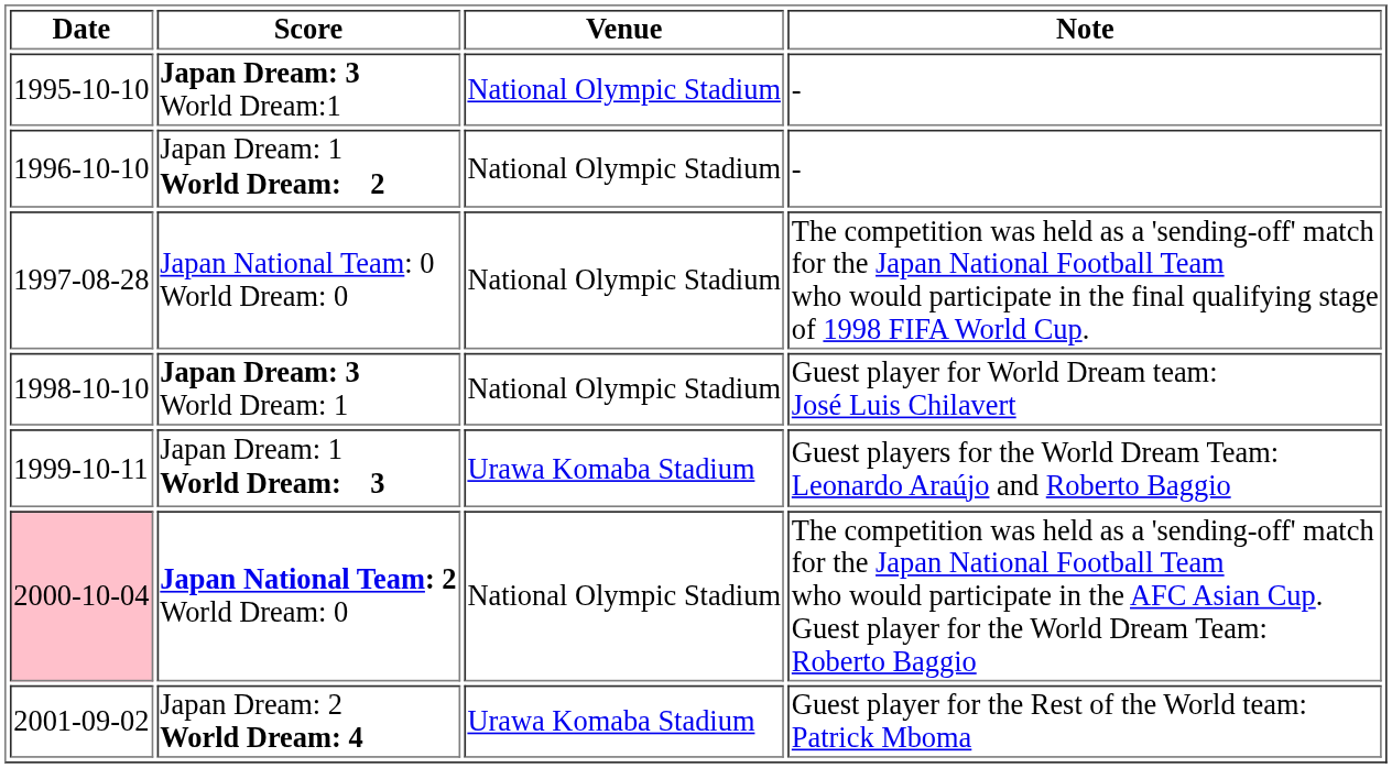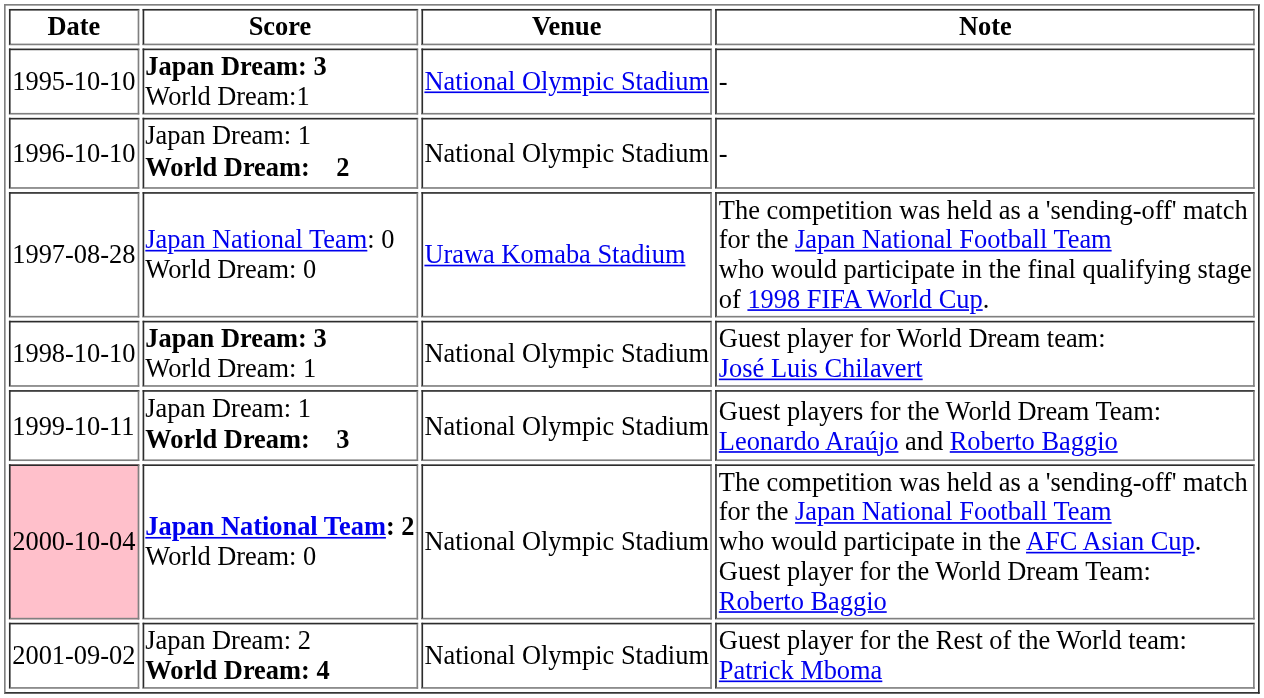 <table border=1>
 <tr>
 <th>Date</th>
 <th>Score</th>
 <th>Venue</th>
 <th>Note</th>
 </tr>
 <tr>
 <td>1995-10-10</td>
 <td><strong>Japan Dream: 3</strong><br>World Dream:1</td>
 <td><a href='#'>National Olympic Stadium</a></td>
 <td>-</td>
 </tr>
 <tr>
 <td>1996-10-10</td>
 <td>Japan Dream: 1<br><strong>World Dream:　2</strong></td>
 <td>National Olympic Stadium</td>
 <td>-</td>
 </tr>
 <tr>
 <td>1997-08-28</td>
 <td><a href='#'>Japan National Team</a>: 0<br>World Dream: 0</td>
-<td>National Olympic Stadium</td>
+<td><a href='#'>Urawa Komaba Stadium</a></td>
 <td>The competition was held as a 'sending-off' match<br>for the <a href='#'>Japan National Football Team</a><br>who would participate in the final qualifying stage<br>of <a href='#'>1998 FIFA World Cup</a>.</td>
 </tr>
 <tr>
 <td>1998-10-10</td>
 <td><strong>Japan Dream: 3</strong><br>World Dream: 1</td>
 <td>National Olympic Stadium</td>
 <td>Guest player for World Dream team:<br>  <a href='#'>José Luis Chilavert</a></td>
 </tr>
 <tr>
 <td>1999-10-11</td>
 <td>Japan Dream: 1<br><strong>World Dream:　3</strong></td>
-<td><a href='#'>Urawa Komaba Stadium</a></td>
+<td>National Olympic Stadium</td>
 <td>Guest players for the World Dream Team:<br>  <a href='#'>Leonardo Araújo</a> and  <a href='#'>Roberto Baggio</a></td>
 </tr>
 <tr>
 <td style="background: pink;">2000-10-04</td>
 <td><strong><a href='#'>Japan National Team</a>: 2</strong><br>World Dream: 0</td>
 <td>National Olympic Stadium</td>
 <td>The competition was held as a 'sending-off' match<br>for the <a href='#'>Japan National Football Team</a><br>who would participate in the <a href='#'>AFC Asian Cup</a>.<br>Guest player for the World Dream Team:<br>  <a href='#'>Roberto Baggio</a></td>
 </tr>
 <tr>
 <td>2001-09-02</td>
 <td>Japan Dream: 2<br><strong>World Dream: 4</strong></td>
-<td><a href='#'>Urawa Komaba Stadium</a></td>
+<td>National Olympic Stadium</td>
 <td>Guest player for the Rest of the World team:<br>  <a href='#'>Patrick Mboma</a></td>
 </tr>
 </table>
